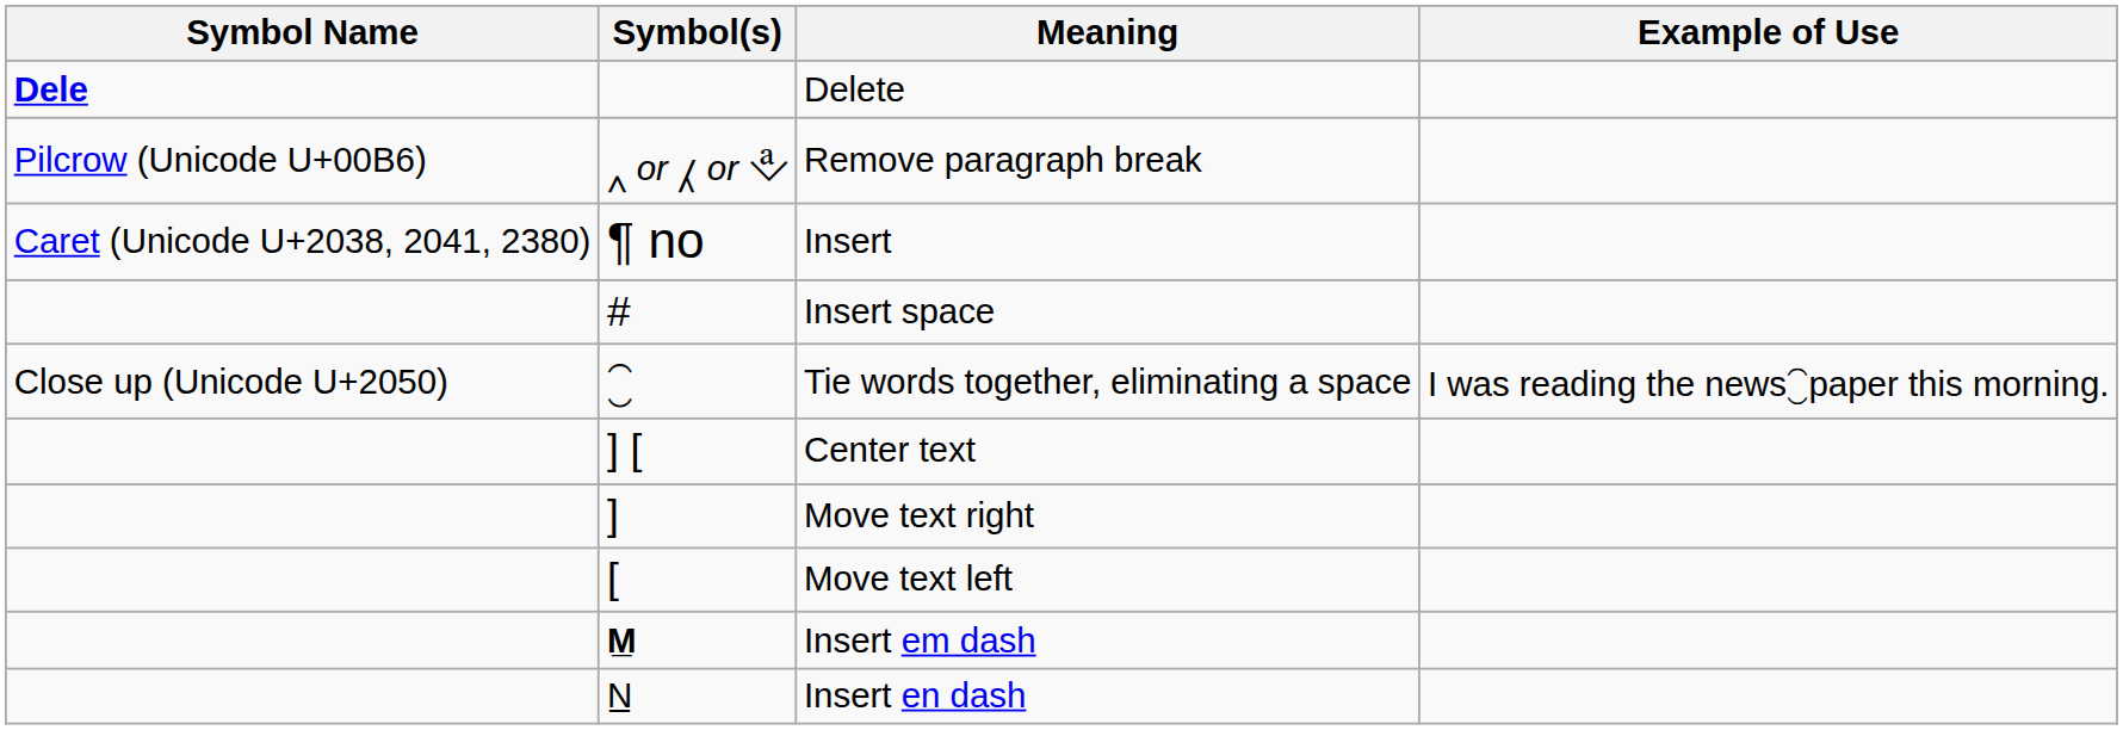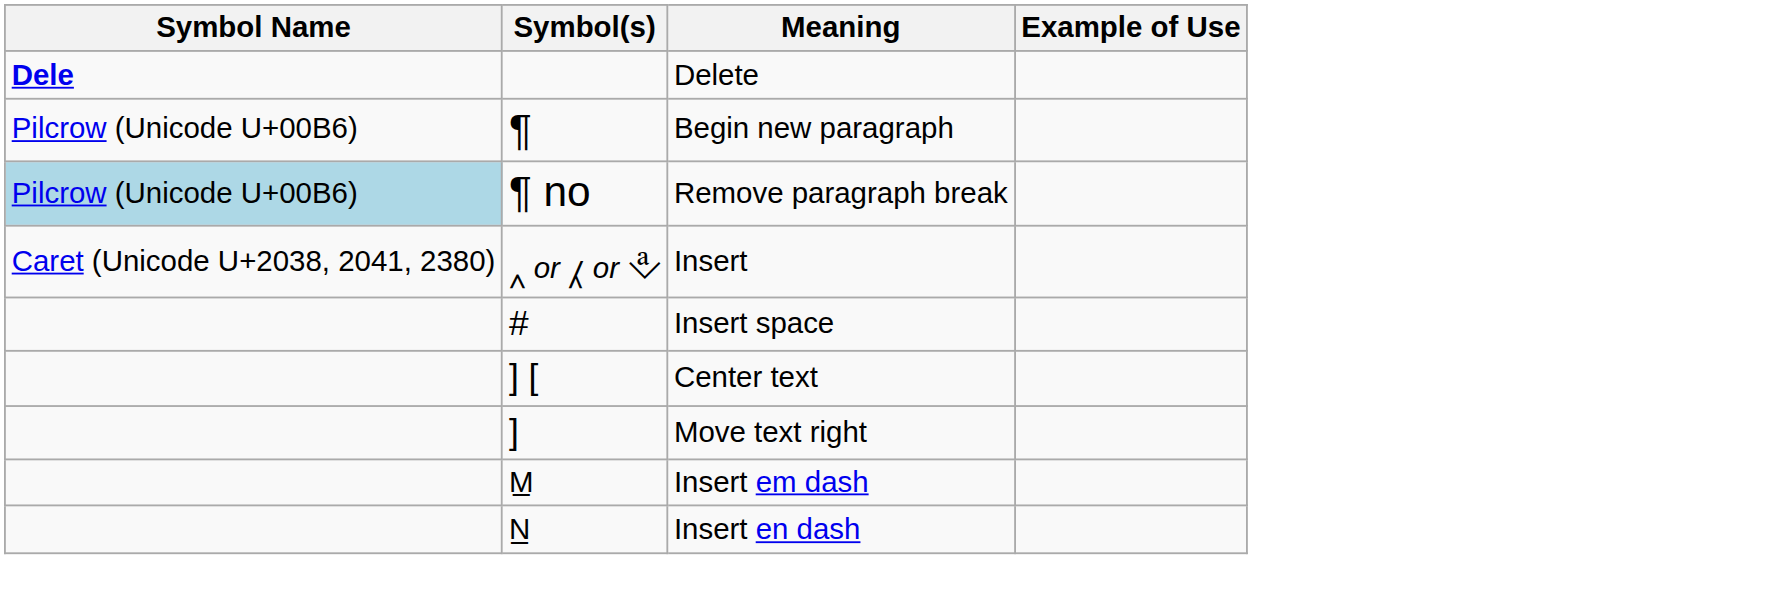 <table class="wikitable">
 <tr>
 <th>Symbol Name</th>
 <th>Symbol(s)</th>
 <th>Meaning</th>
 <th>Example of Use</th>
 </tr>
 <tr>
 <td><strong><a href='#'>Dele</a></strong></td>
 <td><br></td>
 <td>Delete</td>
 <td></td>
 </tr>
 <tr>
 <td><a href='#'>Pilcrow</a> (Unicode U+00B6)</td>
-<td><big><big>‸</big></big> <em>or</em> <big><big>⁁</big></big> <em>or</em> <big><big>⎀</big></big></td>
+<td><big><big>¶</big></big></td>
+<td>Begin new paragraph</td>
+<td></td>
+</tr>
+<tr>
+<td style="background: lightblue;"><a href='#'>Pilcrow</a> (Unicode U+00B6)</td>
+<td><big><big>¶ no</big></big></td>
 <td>Remove paragraph break</td>
 <td></td>
 </tr>
 <tr>
 <td><a href='#'>Caret</a>  (Unicode U+2038, 2041, 2380)</td>
-<td><big><big>¶ no</big></big></td>
+<td><big><big>‸</big></big> <em>or</em> <big><big>⁁</big></big> <em>or</em> <big><big>⎀</big></big></td>
 <td>Insert</td>
 <td></td>
 </tr>
 <tr>
 <td></td>
 <td><big>#</big></td>
 <td>Insert space</td>
 <td></td>
-</tr>
-<tr>
-<td>Close up (Unicode U+2050)</td>
-<td><big> ⁐ </big></td>
-<td>Tie words together, eliminating a space</td>
-<td>I was reading the news⁐paper this morning.</td>
 </tr>
 <tr>
 <td></td>
 <td><big>] [</big></td>
 <td>Center text</td>
 <td></td>
 </tr>
 <tr>
 <td></td>
 <td><big>]</big></td>
 <td>Move text right</td>
 <td></td>
 </tr>
 <tr>
 <td></td>
-<td><big>[</big></td>
-<td>Move text left</td>
-<td></td>
-</tr>
-<tr>
-<td></td>
-<td><strong>M̲</strong></td>
+<td>M̲</td>
 <td>Insert <a href='#'>em dash</a></td>
 <td></td>
 </tr>
 <tr>
 <td></td>
 <td>N̲</td>
 <td>Insert <a href='#'>en dash</a></td>
 <td></td>
 </tr>
 </table>
